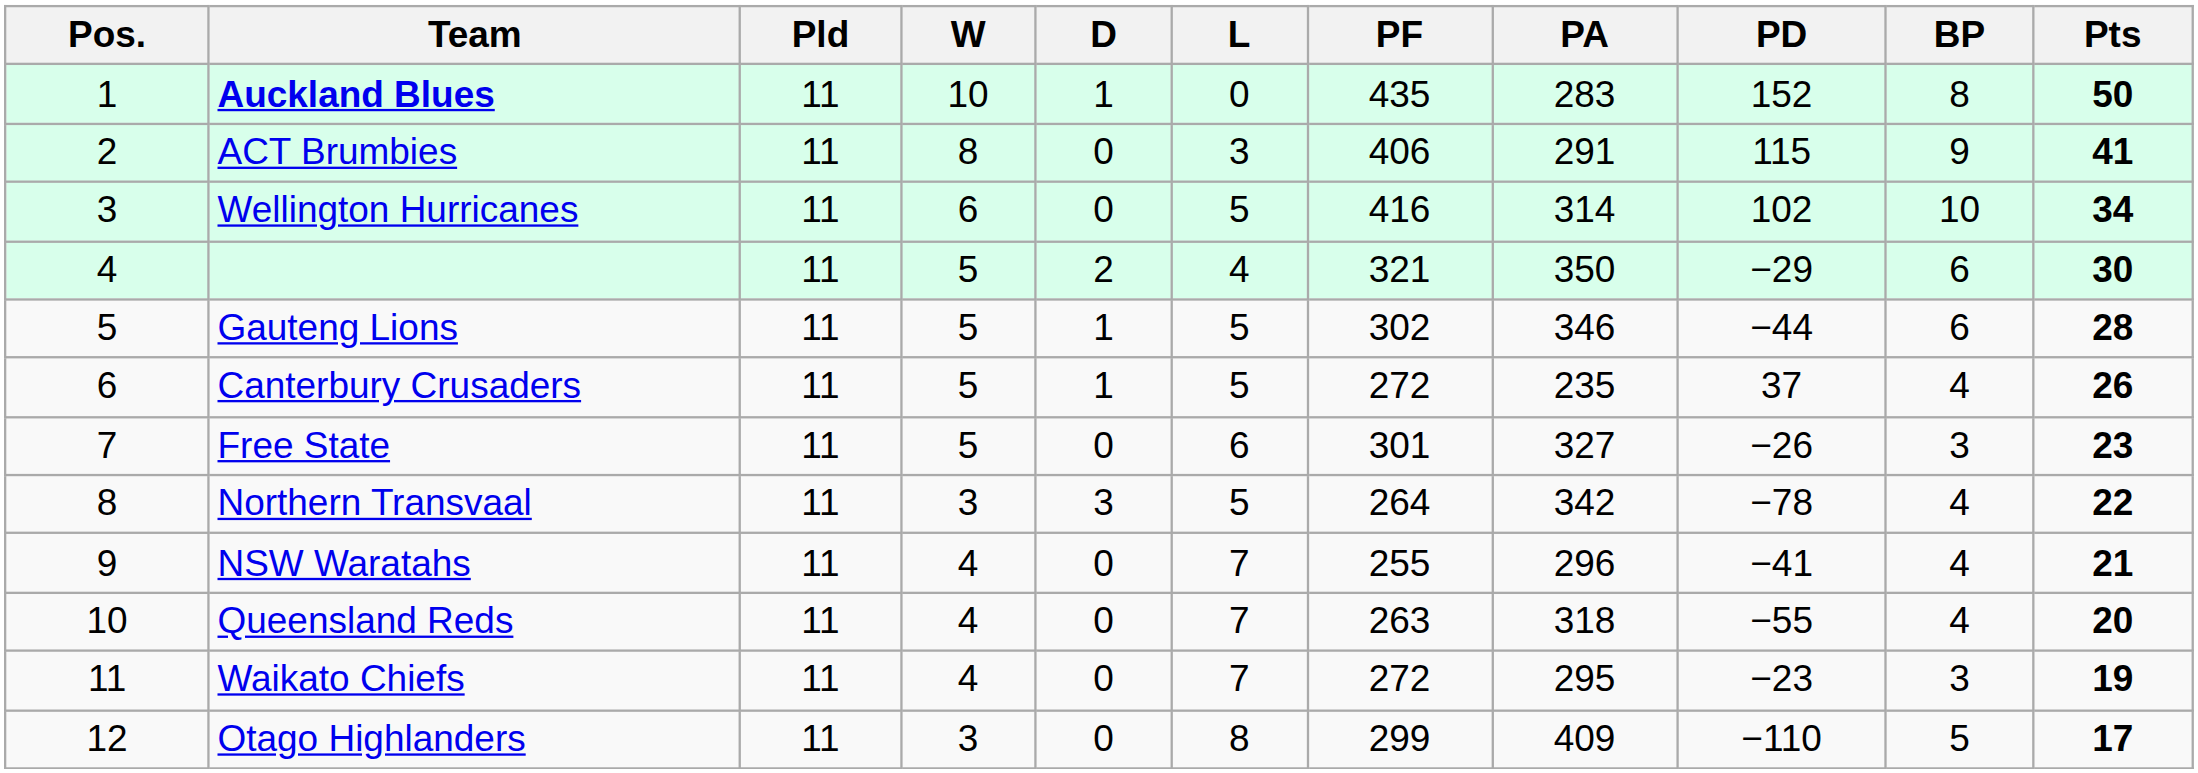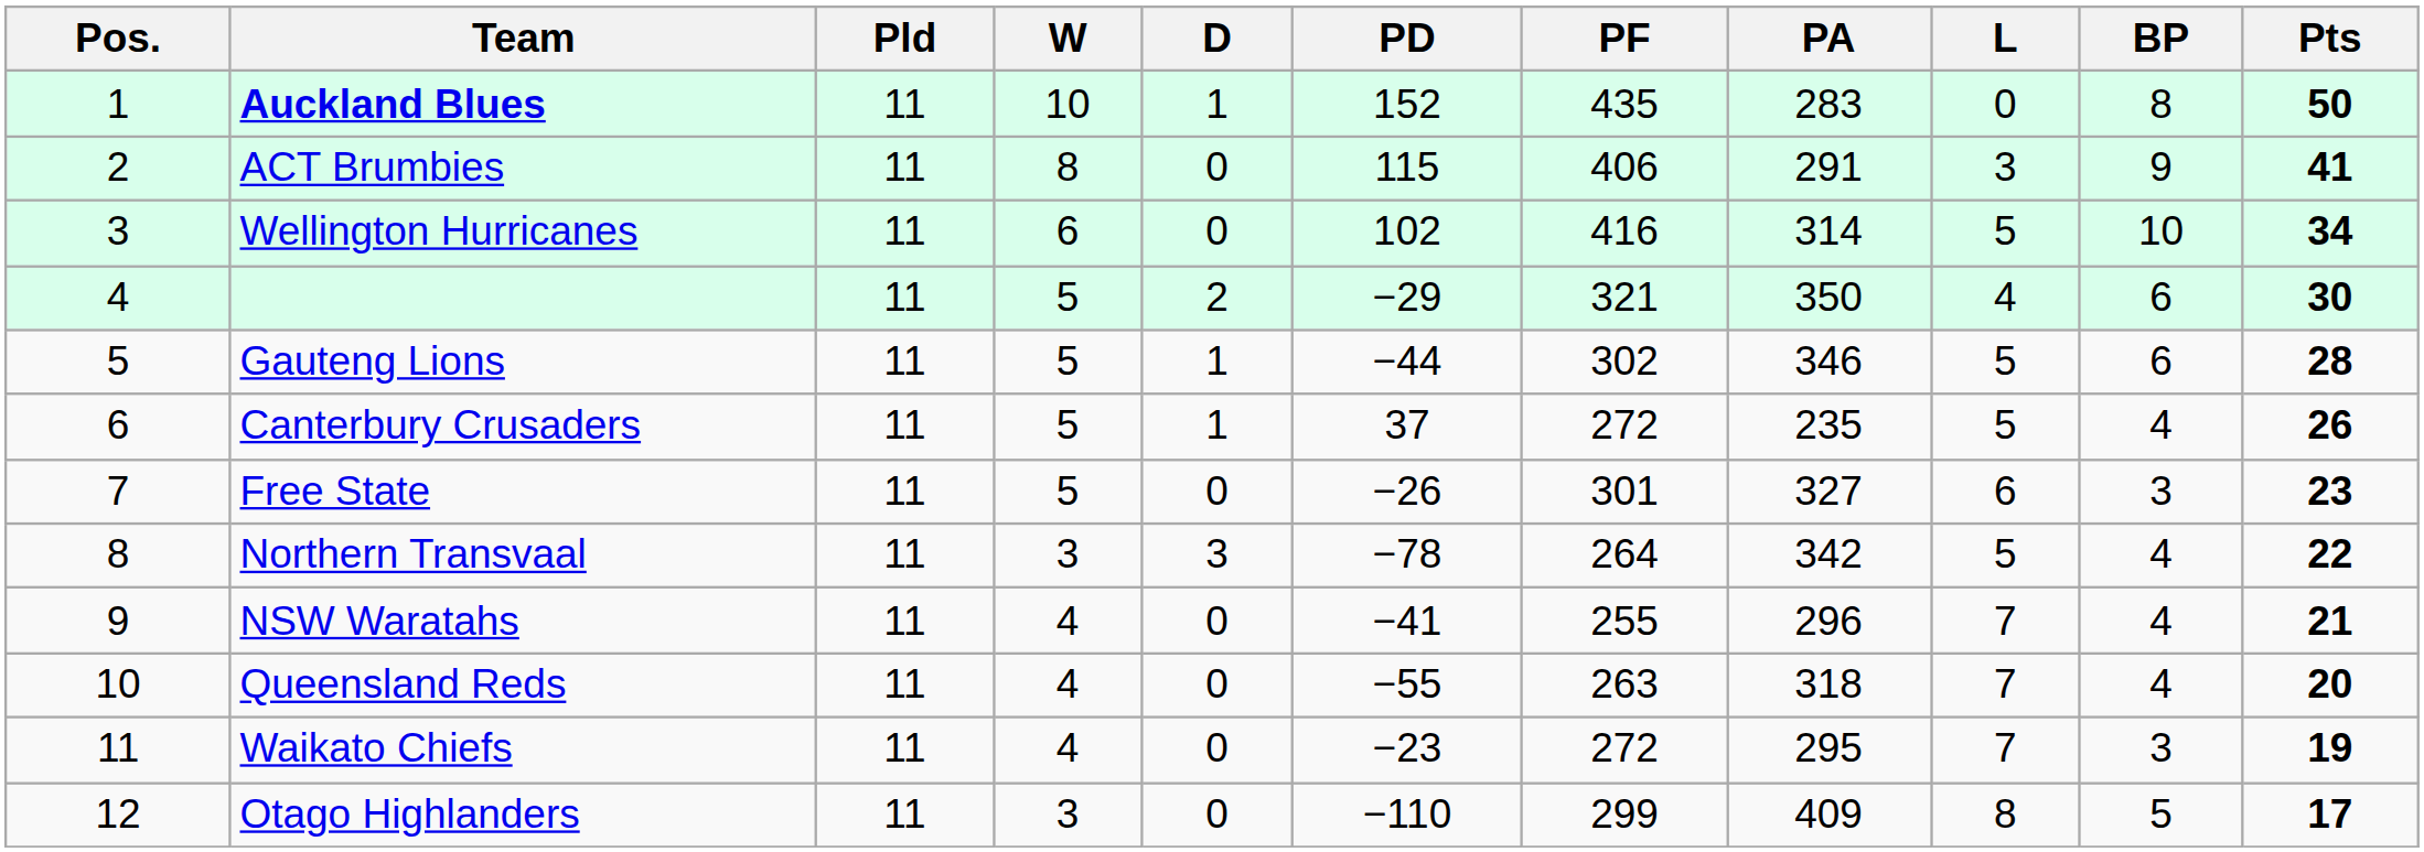 <table class="wikitable sortable" style="float:left; margin-right:15px; text-align: center;" width=75%>
 <tr>
 <th width="20">Pos.</th>
 <th width="100">Team</th>
 <th width="20">Pld</th>
 <th width="20">W</th>
 <th width="20">D</th>
-<th width="20">L</th>
+<th width="30">PD</th>
 <th width="30">PF</th>
 <th width="30">PA</th>
-<th width="30">PD</th>
+<th width="20">L</th>
 <th width="20">BP</th>
 <th width="20">Pts</th>
 </tr>
 <tr bgcolor=#d8ffeb align=center>
 <td>1</td>
 <td align=left> <strong><a href='#'>Auckland Blues</a></strong></td>
 <td>11</td>
 <td>10</td>
 <td>1</td>
-<td>0</td>
+<td>152</td>
 <td>435</td>
 <td>283</td>
-<td>152</td>
+<td>0</td>
 <td>8</td>
 <td><strong>50</strong></td>
 </tr>
 <tr bgcolor=#d8ffeb align=center>
 <td>2</td>
 <td align=left> <a href='#'>ACT Brumbies</a></td>
 <td>11</td>
 <td>8</td>
 <td>0</td>
-<td>3</td>
+<td>115</td>
 <td>406</td>
 <td>291</td>
-<td>115</td>
+<td>3</td>
 <td>9</td>
 <td><strong>41</strong></td>
 </tr>
 <tr bgcolor=#d8ffeb align=center>
 <td>3</td>
 <td align=left> <a href='#'>Wellington Hurricanes</a></td>
 <td>11</td>
 <td>6</td>
 <td>0</td>
-<td>5</td>
+<td>102</td>
 <td>416</td>
 <td>314</td>
-<td>102</td>
+<td>5</td>
 <td>10</td>
 <td><strong>34</strong></td>
 </tr>
 <tr bgcolor=#d8ffeb align=center>
 <td>4</td>
 <td align=left> </td>
 <td>11</td>
 <td>5</td>
 <td>2</td>
-<td>4</td>
+<td>−29</td>
 <td>321</td>
 <td>350</td>
-<td>−29</td>
+<td>4</td>
 <td>6</td>
 <td><strong>30</strong></td>
 </tr>
 <tr>
 <td>5</td>
 <td align=left> <a href='#'>Gauteng Lions</a></td>
 <td>11</td>
 <td>5</td>
 <td>1</td>
-<td>5</td>
+<td>−44</td>
 <td>302</td>
 <td>346</td>
-<td>−44</td>
+<td>5</td>
 <td>6</td>
 <td><strong>28</strong></td>
 </tr>
 <tr>
 <td>6</td>
 <td align=left> <a href='#'>Canterbury Crusaders</a></td>
 <td>11</td>
 <td>5</td>
 <td>1</td>
-<td>5</td>
+<td>37</td>
 <td>272</td>
 <td>235</td>
-<td>37</td>
+<td>5</td>
 <td>4</td>
 <td><strong>26</strong></td>
 </tr>
 <tr>
 <td>7</td>
 <td align=left> <a href='#'>Free State</a></td>
 <td>11</td>
 <td>5</td>
 <td>0</td>
-<td>6</td>
+<td>−26</td>
 <td>301</td>
 <td>327</td>
-<td>−26</td>
+<td>6</td>
 <td>3</td>
 <td><strong>23</strong></td>
 </tr>
 <tr>
 <td>8</td>
 <td align=left> <a href='#'>Northern Transvaal</a></td>
 <td>11</td>
 <td>3</td>
 <td>3</td>
-<td>5</td>
+<td>−78</td>
 <td>264</td>
 <td>342</td>
-<td>−78</td>
+<td>5</td>
 <td>4</td>
 <td><strong>22</strong></td>
 </tr>
 <tr>
 <td>9</td>
 <td align=left> <a href='#'>NSW Waratahs</a></td>
 <td>11</td>
 <td>4</td>
 <td>0</td>
-<td>7</td>
+<td>−41</td>
 <td>255</td>
 <td>296</td>
-<td>−41</td>
+<td>7</td>
 <td>4</td>
 <td><strong>21</strong></td>
 </tr>
 <tr>
 <td>10</td>
 <td align=left> <a href='#'>Queensland Reds</a></td>
 <td>11</td>
 <td>4</td>
 <td>0</td>
-<td>7</td>
+<td>−55</td>
 <td>263</td>
 <td>318</td>
-<td>−55</td>
+<td>7</td>
 <td>4</td>
 <td><strong>20</strong></td>
 </tr>
 <tr>
 <td>11</td>
 <td align=left> <a href='#'>Waikato Chiefs</a></td>
 <td>11</td>
 <td>4</td>
 <td>0</td>
-<td>7</td>
+<td>−23</td>
 <td>272</td>
 <td>295</td>
-<td>−23</td>
+<td>7</td>
 <td>3</td>
 <td><strong>19</strong></td>
 </tr>
 <tr>
 <td>12</td>
 <td align=left> <a href='#'>Otago Highlanders</a></td>
 <td>11</td>
 <td>3</td>
 <td>0</td>
-<td>8</td>
+<td>−110</td>
 <td>299</td>
 <td>409</td>
-<td>−110</td>
+<td>8</td>
 <td>5</td>
 <td><strong>17</strong></td>
 </tr>
 </table>
